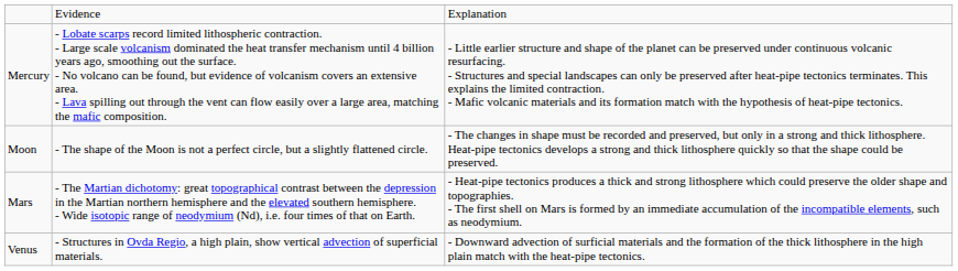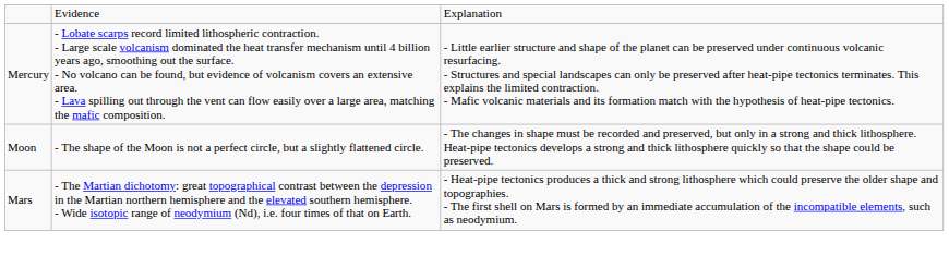 <table class="wikitable">
 <tr>
 <td></td>
 <td>Evidence</td>
 <td>Explanation</td>
 </tr>
 <tr>
 <td>Mercury</td>
 <td>- <a href='#'>Lobate scarps</a> record limited lithospheric contraction.<br>- Large scale <a href='#'>volcanism</a> dominated the heat transfer mechanism until 4 billion years ago, smoothing out the surface.<br>- No volcano can be found, but evidence of volcanism covers an extensive area.<br>- <a href='#'>Lava</a> spilling out through the vent can flow easily over a large area, matching the <a href='#'>mafic</a> composition.</td>
 <td>- Little earlier structure and shape of the planet can be preserved under continuous volcanic resurfacing.<br>- Structures and special landscapes can only be preserved after heat-pipe tectonics terminates. This explains the limited contraction.<br>- Mafic volcanic materials and its formation match with the hypothesis of heat-pipe tectonics.</td>
 </tr>
 <tr>
 <td>Moon</td>
 <td>- The shape of the Moon is not a perfect circle, but a slightly flattened circle.</td>
 <td>- The changes in shape must be recorded and preserved, but only in a strong and thick lithosphere. Heat-pipe tectonics develops a strong and thick lithosphere quickly so that the shape could be preserved.</td>
 </tr>
 <tr>
 <td>Mars</td>
 <td>- The <a href='#'>Martian dichotomy</a>: great <a href='#'>topographical</a> contrast between the <a href='#'>depression</a> in the Martian northern hemisphere and the <a href='#'>elevated</a> southern hemisphere.<br>- Wide <a href='#'>isotopic</a> range of <a href='#'>neodymium</a> (Nd), i.e. four times of that on Earth.</td>
 <td>- Heat-pipe tectonics produces a thick and strong lithosphere which could preserve the older shape and topographies.<br>- The first shell on Mars is formed by an immediate accumulation of the <a href='#'>incompatible elements</a>, such as neodymium.</td>
 </tr>
-<tr>
-<td>Venus</td>
-<td>- Structures in <a href='#'>Ovda Regio</a>, a high plain, show vertical <a href='#'>advection</a> of superficial materials.</td>
-<td>- Downward advection of surficial materials and the formation of the thick lithosphere in the high plain match with the heat-pipe tectonics.</td>
-</tr>
 </table>
